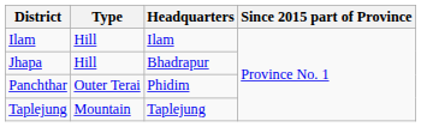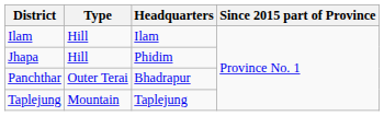 <table class="wikitable">
 <tr>
 <th>District</th>
 <th>Type</th>
 <th>Headquarters</th>
 <th>Since 2015 part of Province</th>
 </tr>
 <tr>
 <td><a href='#'>Ilam</a></td>
 <td><a href='#'>Hill</a></td>
 <td><a href='#'>Ilam</a></td>
 <td rowspan="4"><a href='#'>Province No. 1</a></td>
 </tr>
 <tr>
 <td><a href='#'>Jhapa</a></td>
 <td><a href='#'>Hill</a></td>
-<td><a href='#'>Bhadrapur</a></td>
+<td><a href='#'>Phidim</a></td>
 </tr>
 <tr>
 <td><a href='#'>Panchthar</a></td>
 <td><a href='#'>Outer Terai</a></td>
-<td><a href='#'>Phidim</a></td>
+<td><a href='#'>Bhadrapur</a></td>
 </tr>
 <tr>
 <td><a href='#'>Taplejung</a></td>
 <td><a href='#'>Mountain</a></td>
 <td><a href='#'>Taplejung</a></td>
 </tr>
 </table>
